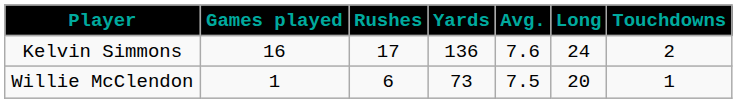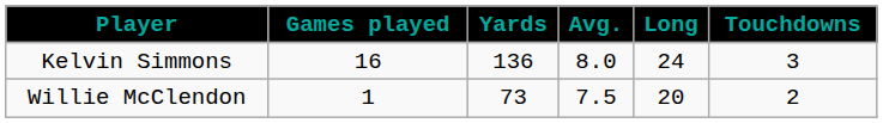 <table class="wikitable" width="80%">
 <tr align="center"  style="background:black;color:#00AA9E;">
 <td><strong>Player</strong></td>
 <td><strong>Games played</strong></td>
-<td><strong>Rushes</strong></td>
 <td><strong>Yards</strong></td>
 <td><strong>Avg.</strong></td>
 <td><strong>Long</strong></td>
 <td><strong>Touchdowns</strong></td>
 </tr>
 <tr align="center" bgcolor="">
 <td>Kelvin Simmons</td>
 <td>16</td>
-<td>17</td>
 <td>136</td>
-<td>7.6</td>
+<td>8.0</td>
 <td>24</td>
-<td>2</td>
+<td>3</td>
 </tr>
 <tr align="center" bgcolor="">
 <td>Willie McClendon</td>
 <td>1</td>
-<td>6</td>
 <td>73</td>
 <td>7.5</td>
 <td>20</td>
-<td>1</td>
+<td>2</td>
 </tr>
 </table>
